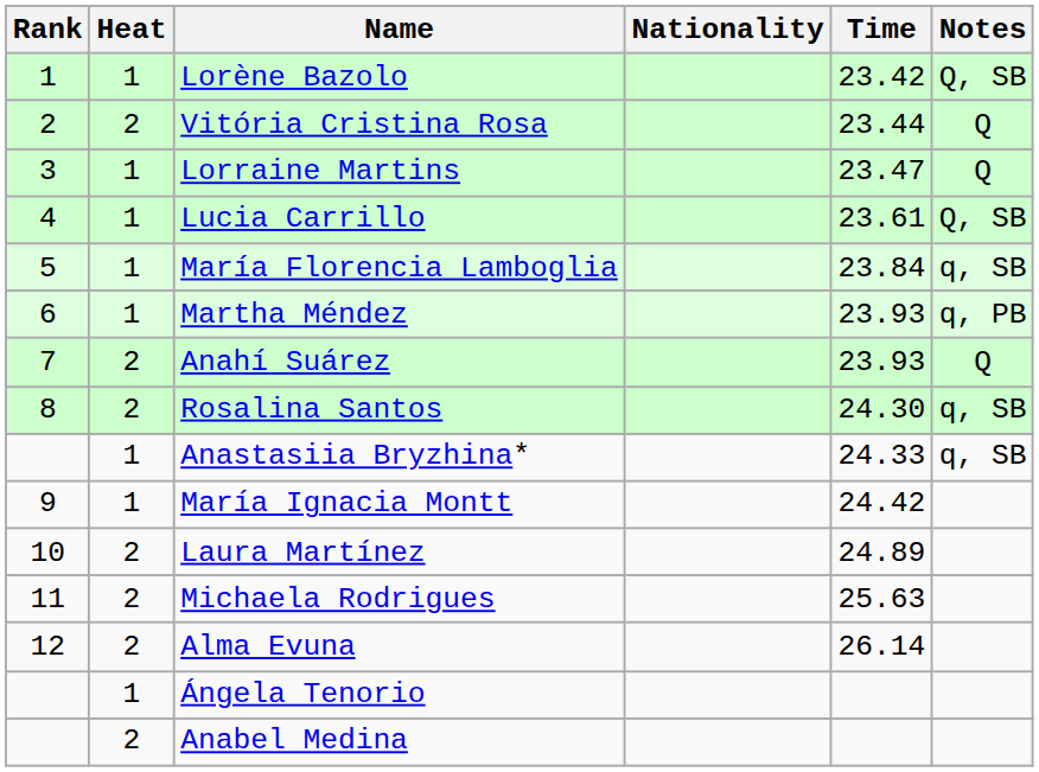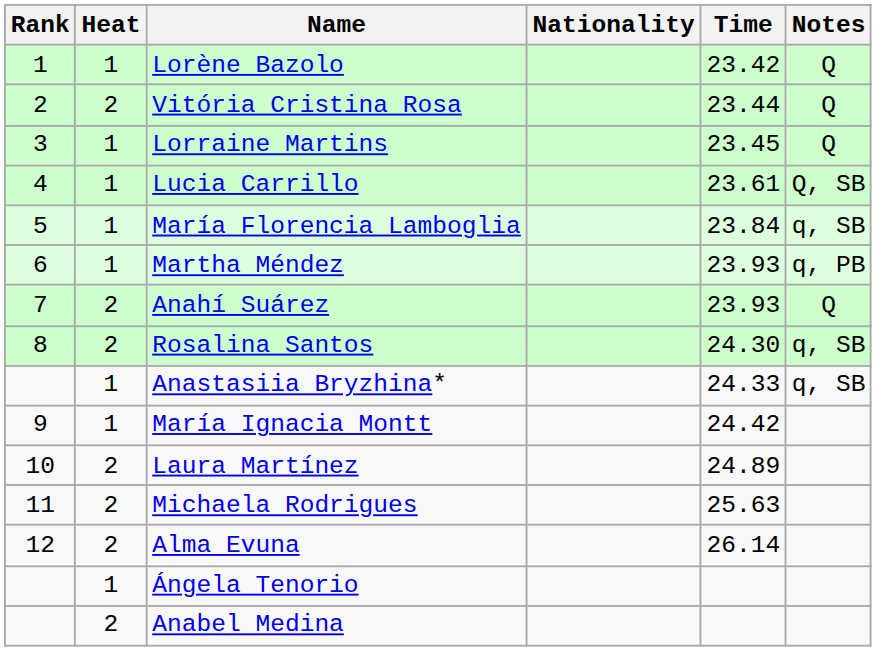 <table class="wikitable sortable" style="text-align:center">
 <tr>
 <th>Rank</th>
 <th>Heat</th>
 <th>Name</th>
 <th>Nationality</th>
 <th>Time</th>
 <th>Notes</th>
 </tr>
 <tr bgcolor=ccffcc>
 <td>1</td>
 <td>1</td>
 <td align=left><a href='#'>Lorène Bazolo</a></td>
 <td align=left></td>
 <td>23.42</td>
-<td>Q, SB</td>
+<td>Q</td>
 </tr>
 <tr bgcolor=ccffcc>
 <td>2</td>
 <td>2</td>
 <td align=left><a href='#'>Vitória Cristina Rosa</a></td>
 <td align=left></td>
 <td>23.44</td>
 <td>Q</td>
 </tr>
 <tr bgcolor=ccffcc>
 <td>3</td>
 <td>1</td>
 <td align=left><a href='#'>Lorraine Martins</a></td>
 <td align=left></td>
-<td>23.47</td>
+<td>23.45</td>
 <td>Q</td>
 </tr>
 <tr bgcolor=ccffcc>
 <td>4</td>
 <td>1</td>
 <td align=left><a href='#'>Lucia Carrillo</a></td>
 <td align=left></td>
 <td>23.61</td>
 <td>Q, SB</td>
 </tr>
 <tr bgcolor=ddffdd>
 <td>5</td>
 <td>1</td>
 <td align=left><a href='#'>María Florencia Lamboglia</a></td>
 <td align=left></td>
 <td>23.84</td>
 <td>q, SB</td>
 </tr>
 <tr bgcolor=ddffdd>
 <td>6</td>
 <td>1</td>
 <td align=left><a href='#'>Martha Méndez</a></td>
 <td align=left></td>
 <td>23.93</td>
 <td>q, PB</td>
 </tr>
 <tr bgcolor=ccffcc>
 <td>7</td>
 <td>2</td>
 <td align=left><a href='#'>Anahí Suárez</a></td>
 <td align=left></td>
 <td>23.93</td>
 <td>Q</td>
 </tr>
 <tr bgcolor=ccffcc>
 <td>8</td>
 <td>2</td>
 <td align=left><a href='#'>Rosalina Santos</a></td>
 <td align=left></td>
 <td>24.30</td>
 <td>q, SB</td>
 </tr>
 <tr>
 <td></td>
 <td>1</td>
 <td align=left><a href='#'>Anastasiia Bryzhina</a>*</td>
 <td align=left></td>
 <td>24.33</td>
 <td>q, SB</td>
 </tr>
 <tr>
 <td>9</td>
 <td>1</td>
 <td align=left><a href='#'>María Ignacia Montt</a></td>
 <td align=left></td>
 <td>24.42</td>
 <td></td>
 </tr>
 <tr>
 <td>10</td>
 <td>2</td>
 <td align=left><a href='#'>Laura Martínez</a></td>
 <td align=left></td>
 <td>24.89</td>
 <td></td>
 </tr>
 <tr>
 <td>11</td>
 <td>2</td>
 <td align=left><a href='#'>Michaela Rodrigues</a></td>
 <td align=left></td>
 <td>25.63</td>
 <td></td>
 </tr>
 <tr>
 <td>12</td>
 <td>2</td>
 <td align=left><a href='#'>Alma Evuna</a></td>
 <td align=left></td>
 <td>26.14</td>
 <td></td>
 </tr>
 <tr>
 <td></td>
 <td>1</td>
 <td align=left><a href='#'>Ángela Tenorio</a></td>
 <td align=left></td>
 <td></td>
 <td></td>
 </tr>
 <tr>
 <td></td>
 <td>2</td>
 <td align=left><a href='#'>Anabel Medina</a></td>
 <td align=left></td>
 <td></td>
 <td></td>
 </tr>
 </table>
